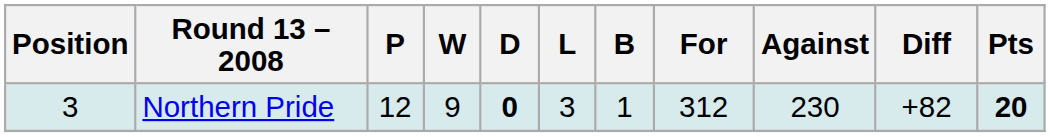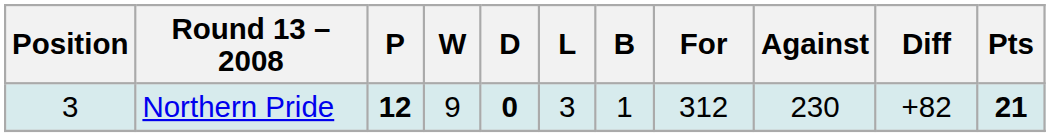 <table class="wikitable" style="text-align:center; font-size:85%;">
 <tr>
 <th width=40 abbr="Position">Position</th>
 <th width=100>Round 13 – 2008</th>
 <th width=20 abbr="Played">P</th>
 <th width=20 abbr="Won">W</th>
 <th width=20 abbr="Drawn">D</th>
 <th width=20 abbr="Lost">L</th>
 <th width=20 abbr="Bye">B</th>
 <th width=40 abbr="Points for">For</th>
 <th width=40 abbr="Points against">Against</th>
 <th width=40 abbr="Points difference">Diff</th>
 <th width=25 abbr="Points">Pts</th>
 </tr>
 <tr style="background: #d7ebed;">
 <td>3</td>
 <td style="text-align:left;"> <a href='#'>Northern Pride</a></td>
-<td>12</td>
+<td><strong>12</strong></td>
 <td>9</td>
 <td><strong>0</strong></td>
 <td>3</td>
 <td>1</td>
 <td>312</td>
 <td>230</td>
 <td>+82</td>
-<td><strong>20</strong></td>
+<td><strong>21</strong></td>
 </tr>
 <tr>
 </tr>
 </table>
